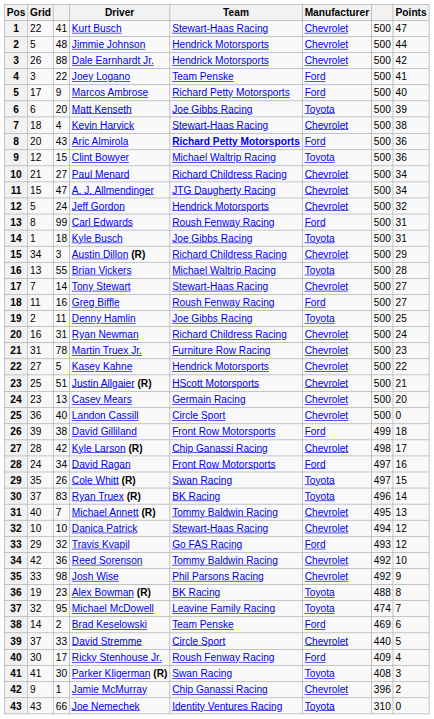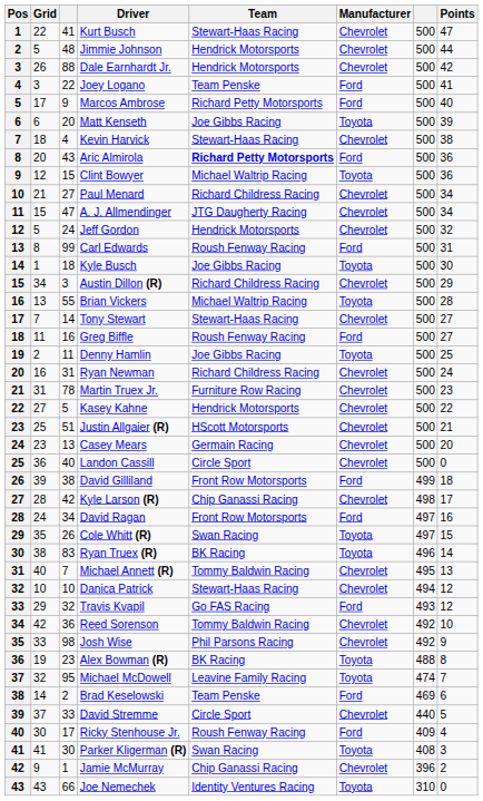 <table class="wikitable" style="font-size:95%">
 <tr>
 <th>Pos</th>
 <th>Grid</th>
 <th></th>
 <th>Driver</th>
 <th>Team</th>
 <th>Manufacturer</th>
 <th></th>
 <th>Points</th>
 </tr>
 <tr>
 <th>1</th>
 <td>22</td>
 <td>41</td>
 <td><a href='#'>Kurt Busch</a></td>
 <td><a href='#'>Stewart-Haas Racing</a></td>
 <td><a href='#'>Chevrolet</a></td>
 <td>500</td>
 <td>47</td>
 </tr>
 <tr>
 <th>2</th>
 <td>5</td>
 <td>48</td>
 <td><a href='#'>Jimmie Johnson</a></td>
 <td><a href='#'>Hendrick Motorsports</a></td>
 <td><a href='#'>Chevrolet</a></td>
 <td>500</td>
 <td>44</td>
 </tr>
 <tr>
 <th>3</th>
 <td>26</td>
 <td>88</td>
 <td><a href='#'>Dale Earnhardt Jr.</a></td>
 <td><a href='#'>Hendrick Motorsports</a></td>
 <td><a href='#'>Chevrolet</a></td>
 <td>500</td>
 <td>42</td>
 </tr>
 <tr>
 <th>4</th>
 <td>3</td>
 <td>22</td>
 <td><a href='#'>Joey Logano</a></td>
 <td><a href='#'>Team Penske</a></td>
 <td><a href='#'>Ford</a></td>
 <td>500</td>
 <td>41</td>
 </tr>
 <tr>
 <th>5</th>
 <td>17</td>
 <td>9</td>
 <td><a href='#'>Marcos Ambrose</a></td>
 <td><a href='#'>Richard Petty Motorsports</a></td>
 <td><a href='#'>Ford</a></td>
 <td>500</td>
 <td>40</td>
 </tr>
 <tr>
 <th>6</th>
 <td>6</td>
 <td>20</td>
 <td><a href='#'>Matt Kenseth</a></td>
 <td><a href='#'>Joe Gibbs Racing</a></td>
 <td><a href='#'>Toyota</a></td>
 <td>500</td>
 <td>39</td>
 </tr>
 <tr>
 <th>7</th>
 <td>18</td>
 <td>4</td>
 <td><a href='#'>Kevin Harvick</a></td>
 <td><a href='#'>Stewart-Haas Racing</a></td>
 <td><a href='#'>Chevrolet</a></td>
 <td>500</td>
 <td>38</td>
 </tr>
 <tr>
 <th>8</th>
 <td>20</td>
 <td>43</td>
 <td><a href='#'>Aric Almirola</a></td>
 <td><strong><a href='#'>Richard Petty Motorsports</a></strong></td>
 <td><a href='#'>Ford</a></td>
 <td>500</td>
 <td>36</td>
 </tr>
 <tr>
 <th>9</th>
 <td>12</td>
 <td>15</td>
 <td><a href='#'>Clint Bowyer</a></td>
 <td><a href='#'>Michael Waltrip Racing</a></td>
 <td><a href='#'>Toyota</a></td>
 <td>500</td>
 <td>36</td>
 </tr>
 <tr>
 <th>10</th>
 <td>21</td>
 <td>27</td>
 <td><a href='#'>Paul Menard</a></td>
 <td><a href='#'>Richard Childress Racing</a></td>
 <td><a href='#'>Chevrolet</a></td>
 <td>500</td>
 <td>34</td>
 </tr>
 <tr>
 <th>11</th>
 <td>15</td>
 <td>47</td>
 <td><a href='#'>A. J. Allmendinger</a></td>
 <td><a href='#'>JTG Daugherty Racing</a></td>
 <td><a href='#'>Chevrolet</a></td>
 <td>500</td>
 <td>34</td>
 </tr>
 <tr>
 <th>12</th>
 <td>5</td>
 <td>24</td>
 <td><a href='#'>Jeff Gordon</a></td>
 <td><a href='#'>Hendrick Motorsports</a></td>
 <td><a href='#'>Chevrolet</a></td>
 <td>500</td>
 <td>32</td>
 </tr>
 <tr>
 <th>13</th>
 <td>8</td>
 <td>99</td>
 <td><a href='#'>Carl Edwards</a></td>
 <td><a href='#'>Roush Fenway Racing</a></td>
 <td><a href='#'>Ford</a></td>
 <td>500</td>
 <td>31</td>
 </tr>
 <tr>
 <th>14</th>
 <td>1</td>
 <td>18</td>
 <td><a href='#'>Kyle Busch</a></td>
 <td><a href='#'>Joe Gibbs Racing</a></td>
 <td><a href='#'>Toyota</a></td>
 <td>500</td>
-<td>31</td>
+<td>30</td>
 </tr>
 <tr>
 <th>15</th>
 <td>34</td>
 <td>3</td>
 <td><a href='#'>Austin Dillon</a> <strong>(R)</strong></td>
 <td><a href='#'>Richard Childress Racing</a></td>
 <td><a href='#'>Chevrolet</a></td>
 <td>500</td>
 <td>29</td>
 </tr>
 <tr>
 <th>16</th>
 <td>13</td>
 <td>55</td>
 <td><a href='#'>Brian Vickers</a></td>
 <td><a href='#'>Michael Waltrip Racing</a></td>
 <td><a href='#'>Toyota</a></td>
 <td>500</td>
 <td>28</td>
 </tr>
 <tr>
 <th>17</th>
 <td>7</td>
 <td>14</td>
 <td><a href='#'>Tony Stewart</a></td>
 <td><a href='#'>Stewart-Haas Racing</a></td>
 <td><a href='#'>Chevrolet</a></td>
 <td>500</td>
 <td>27</td>
 </tr>
 <tr>
 <th>18</th>
 <td>11</td>
 <td>16</td>
 <td><a href='#'>Greg Biffle</a></td>
 <td><a href='#'>Roush Fenway Racing</a></td>
 <td><a href='#'>Ford</a></td>
 <td>500</td>
 <td>27</td>
 </tr>
 <tr>
 <th>19</th>
 <td>2</td>
 <td>11</td>
 <td><a href='#'>Denny Hamlin</a></td>
 <td><a href='#'>Joe Gibbs Racing</a></td>
 <td><a href='#'>Toyota</a></td>
 <td>500</td>
 <td>25</td>
 </tr>
 <tr>
 <th>20</th>
 <td>16</td>
 <td>31</td>
 <td><a href='#'>Ryan Newman</a></td>
 <td><a href='#'>Richard Childress Racing</a></td>
 <td><a href='#'>Chevrolet</a></td>
 <td>500</td>
 <td>24</td>
 </tr>
 <tr>
 <th>21</th>
 <td>31</td>
 <td>78</td>
 <td><a href='#'>Martin Truex Jr.</a></td>
 <td><a href='#'>Furniture Row Racing</a></td>
 <td><a href='#'>Chevrolet</a></td>
 <td>500</td>
 <td>23</td>
 </tr>
 <tr>
 <th>22</th>
 <td>27</td>
 <td>5</td>
 <td><a href='#'>Kasey Kahne</a></td>
 <td><a href='#'>Hendrick Motorsports</a></td>
 <td><a href='#'>Chevrolet</a></td>
 <td>500</td>
 <td>22</td>
 </tr>
 <tr>
 <th>23</th>
 <td>25</td>
 <td>51</td>
 <td><a href='#'>Justin Allgaier</a> <strong>(R)</strong></td>
 <td><a href='#'>HScott Motorsports</a></td>
 <td><a href='#'>Chevrolet</a></td>
 <td>500</td>
 <td>21</td>
 </tr>
 <tr>
 <th>24</th>
 <td>23</td>
 <td>13</td>
 <td><a href='#'>Casey Mears</a></td>
 <td><a href='#'>Germain Racing</a></td>
 <td><a href='#'>Chevrolet</a></td>
 <td>500</td>
 <td>20</td>
 </tr>
 <tr>
 <th>25</th>
 <td>36</td>
 <td>40</td>
 <td><a href='#'>Landon Cassill</a></td>
 <td><a href='#'>Circle Sport</a></td>
 <td><a href='#'>Chevrolet</a></td>
 <td>500</td>
 <td>0</td>
 </tr>
 <tr>
 <th>26</th>
 <td>39</td>
 <td>38</td>
 <td><a href='#'>David Gilliland</a></td>
 <td><a href='#'>Front Row Motorsports</a></td>
 <td><a href='#'>Ford</a></td>
 <td>499</td>
 <td>18</td>
 </tr>
 <tr>
 <th>27</th>
 <td>28</td>
 <td>42</td>
 <td><a href='#'>Kyle Larson</a> <strong>(R)</strong></td>
 <td><a href='#'>Chip Ganassi Racing</a></td>
 <td><a href='#'>Chevrolet</a></td>
 <td>498</td>
 <td>17</td>
 </tr>
 <tr>
 <th>28</th>
 <td>24</td>
 <td>34</td>
 <td><a href='#'>David Ragan</a></td>
 <td><a href='#'>Front Row Motorsports</a></td>
 <td><a href='#'>Ford</a></td>
 <td>497</td>
 <td>16</td>
 </tr>
 <tr>
 <th>29</th>
 <td>35</td>
 <td>26</td>
 <td><a href='#'>Cole Whitt</a> <strong>(R)</strong></td>
 <td><a href='#'>Swan Racing</a></td>
 <td><a href='#'>Toyota</a></td>
 <td>497</td>
 <td>15</td>
 </tr>
 <tr>
 <th>30</th>
-<td>37</td>
+<td>38</td>
 <td>83</td>
 <td><a href='#'>Ryan Truex</a> <strong>(R)</strong></td>
 <td><a href='#'>BK Racing</a></td>
 <td><a href='#'>Toyota</a></td>
 <td>496</td>
 <td>14</td>
 </tr>
 <tr>
 <th>31</th>
 <td>40</td>
 <td>7</td>
 <td><a href='#'>Michael Annett</a> <strong>(R)</strong></td>
 <td><a href='#'>Tommy Baldwin Racing</a></td>
 <td><a href='#'>Chevrolet</a></td>
 <td>495</td>
 <td>13</td>
 </tr>
 <tr>
 <th>32</th>
 <td>10</td>
 <td>10</td>
 <td><a href='#'>Danica Patrick</a></td>
 <td><a href='#'>Stewart-Haas Racing</a></td>
 <td><a href='#'>Chevrolet</a></td>
 <td>494</td>
 <td>12</td>
 </tr>
 <tr>
 <th>33</th>
 <td>29</td>
 <td>32</td>
 <td><a href='#'>Travis Kvapil</a></td>
 <td><a href='#'>Go FAS Racing</a></td>
 <td><a href='#'>Ford</a></td>
 <td>493</td>
 <td>12</td>
 </tr>
 <tr>
 <th>34</th>
 <td>42</td>
 <td>36</td>
 <td><a href='#'>Reed Sorenson</a></td>
 <td><a href='#'>Tommy Baldwin Racing</a></td>
 <td><a href='#'>Chevrolet</a></td>
 <td>492</td>
 <td>10</td>
 </tr>
 <tr>
 <th>35</th>
 <td>33</td>
 <td>98</td>
 <td><a href='#'>Josh Wise</a></td>
 <td><a href='#'>Phil Parsons Racing</a></td>
 <td><a href='#'>Chevrolet</a></td>
 <td>492</td>
 <td>9</td>
 </tr>
 <tr>
 <th>36</th>
 <td>19</td>
 <td>23</td>
 <td><a href='#'>Alex Bowman</a> <strong>(R)</strong></td>
 <td><a href='#'>BK Racing</a></td>
 <td><a href='#'>Toyota</a></td>
 <td>488</td>
 <td>8</td>
 </tr>
 <tr>
 <th>37</th>
 <td>32</td>
 <td>95</td>
 <td><a href='#'>Michael McDowell</a></td>
 <td><a href='#'>Leavine Family Racing</a></td>
 <td><a href='#'>Toyota</a></td>
 <td>474</td>
 <td>7</td>
 </tr>
 <tr>
 <th>38</th>
 <td>14</td>
 <td>2</td>
 <td><a href='#'>Brad Keselowski</a></td>
 <td><a href='#'>Team Penske</a></td>
 <td><a href='#'>Ford</a></td>
 <td>469</td>
 <td>6</td>
 </tr>
 <tr>
 <th>39</th>
 <td>37</td>
 <td>33</td>
 <td><a href='#'>David Stremme</a></td>
 <td><a href='#'>Circle Sport</a></td>
 <td><a href='#'>Chevrolet</a></td>
 <td>440</td>
 <td>5</td>
 </tr>
 <tr>
 <th>40</th>
 <td>30</td>
 <td>17</td>
 <td><a href='#'>Ricky Stenhouse Jr.</a></td>
 <td><a href='#'>Roush Fenway Racing</a></td>
 <td><a href='#'>Ford</a></td>
 <td>409</td>
 <td>4</td>
 </tr>
 <tr>
 <th>41</th>
 <td>41</td>
 <td>30</td>
 <td><a href='#'>Parker Kligerman</a> <strong>(R)</strong></td>
 <td><a href='#'>Swan Racing</a></td>
 <td><a href='#'>Toyota</a></td>
 <td>408</td>
 <td>3</td>
 </tr>
 <tr>
 <th>42</th>
 <td>9</td>
 <td>1</td>
 <td><a href='#'>Jamie McMurray</a></td>
 <td><a href='#'>Chip Ganassi Racing</a></td>
 <td><a href='#'>Chevrolet</a></td>
 <td>396</td>
 <td>2</td>
 </tr>
 <tr>
 <th>43</th>
 <td>43</td>
 <td>66</td>
 <td><a href='#'>Joe Nemechek</a></td>
 <td><a href='#'>Identity Ventures Racing</a></td>
 <td><a href='#'>Toyota</a></td>
 <td>310</td>
 <td>0</td>
 </tr>
 </table>
